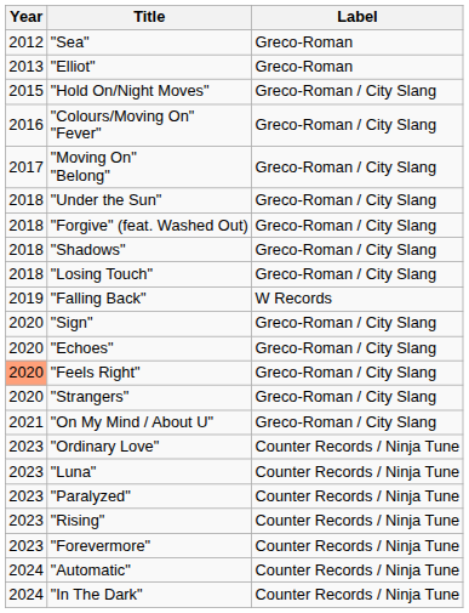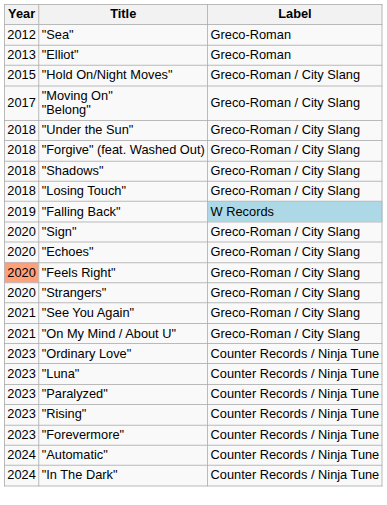 <table class="wikitable">
 <tr>
 <th>Year</th>
 <th>Title</th>
 <th>Label</th>
 </tr>
 <tr>
 <td>2012</td>
 <td>"Sea"</td>
 <td>Greco-Roman</td>
 </tr>
 <tr>
 <td>2013</td>
 <td>"Elliot"</td>
 <td>Greco-Roman</td>
 </tr>
 <tr>
 <td>2015</td>
 <td>"Hold On/Night Moves"</td>
-<td>Greco-Roman / City Slang</td>
-</tr>
-<tr>
-<td>2016</td>
-<td>"Colours/Moving On"<br>"Fever"</td>
 <td>Greco-Roman / City Slang</td>
 </tr>
 <tr>
 <td>2017</td>
 <td>"Moving On"<br>"Belong"</td>
 <td>Greco-Roman / City Slang</td>
 </tr>
 <tr>
 <td>2018</td>
 <td>"Under the Sun"</td>
 <td>Greco-Roman / City Slang</td>
 </tr>
 <tr>
 <td>2018</td>
 <td>"Forgive" (feat. Washed Out)</td>
 <td>Greco-Roman / City Slang</td>
 </tr>
 <tr>
 <td>2018</td>
 <td>"Shadows"</td>
 <td>Greco-Roman / City Slang</td>
 </tr>
 <tr>
 <td>2018</td>
 <td>"Losing Touch"</td>
 <td>Greco-Roman / City Slang</td>
 </tr>
 <tr>
 <td>2019</td>
 <td>"Falling Back"</td>
-<td>W Records</td>
+<td style="background: lightblue;">W Records</td>
 </tr>
 <tr>
 <td>2020</td>
 <td>"Sign"</td>
 <td>Greco-Roman / City Slang</td>
 </tr>
 <tr>
 <td>2020</td>
 <td>"Echoes"</td>
 <td>Greco-Roman / City Slang</td>
 </tr>
 <tr>
 <td style="background: lightsalmon;">2020</td>
 <td>"Feels Right"</td>
 <td>Greco-Roman / City Slang</td>
 </tr>
 <tr>
 <td>2020</td>
 <td>"Strangers"</td>
+<td>Greco-Roman / City Slang</td>
+</tr>
+<tr>
+<td>2021</td>
+<td>"See You Again"</td>
 <td>Greco-Roman / City Slang</td>
 </tr>
 <tr>
 <td>2021</td>
 <td>"On My Mind / About U"</td>
 <td>Greco-Roman / City Slang</td>
 </tr>
 <tr>
 <td>2023</td>
 <td>"Ordinary Love"</td>
 <td>Counter Records / Ninja Tune</td>
 </tr>
 <tr>
 <td>2023</td>
 <td>"Luna"</td>
 <td>Counter Records / Ninja Tune</td>
 </tr>
 <tr>
 <td>2023</td>
 <td>"Paralyzed"</td>
 <td>Counter Records / Ninja Tune</td>
 </tr>
 <tr>
 <td>2023</td>
 <td>"Rising"</td>
 <td>Counter Records / Ninja Tune</td>
 </tr>
 <tr>
 <td>2023</td>
 <td>"Forevermore"</td>
 <td>Counter Records / Ninja Tune</td>
 </tr>
 <tr>
 <td>2024</td>
 <td>"Automatic"</td>
 <td>Counter Records / Ninja Tune</td>
 </tr>
 <tr>
 <td>2024</td>
 <td>"In The Dark"</td>
 <td>Counter Records / Ninja Tune</td>
 </tr>
 </table>
